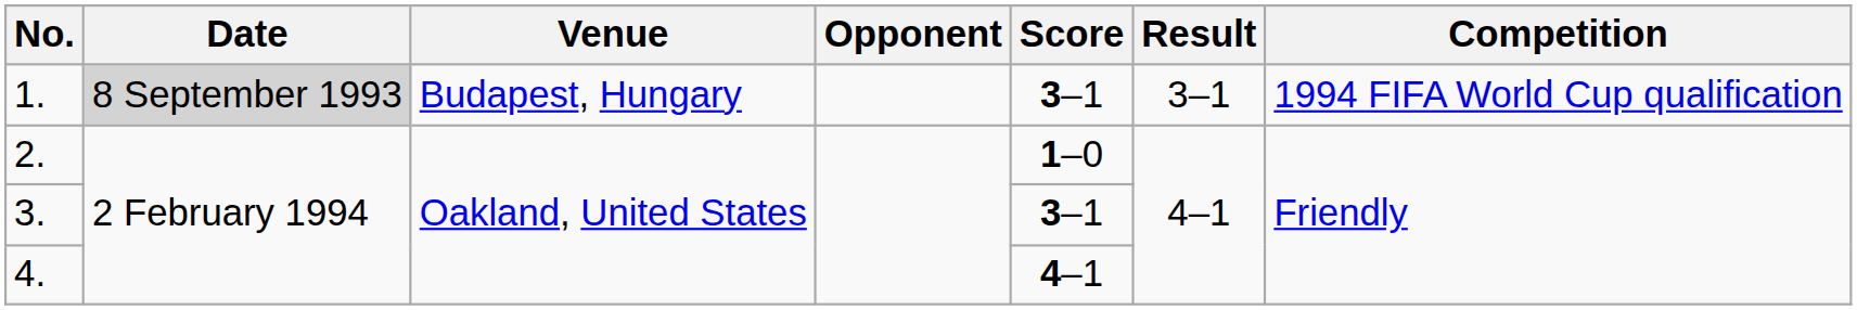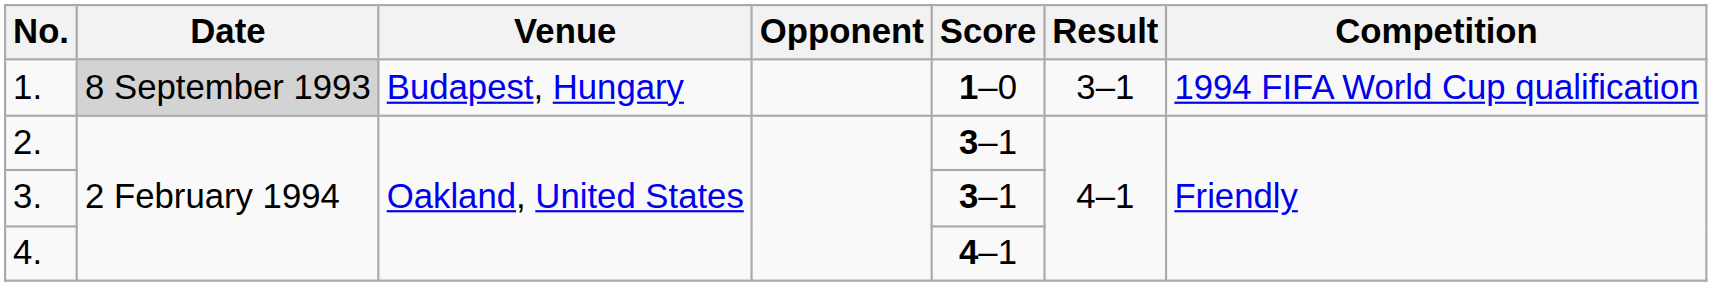 <table class="wikitable">
 <tr>
 <th>No.</th>
 <th>Date</th>
 <th>Venue</th>
 <th>Opponent</th>
 <th>Score</th>
 <th>Result</th>
 <th>Competition</th>
 </tr>
 <tr>
 <td>1.</td>
 <td style="background: lightgrey;">8 September 1993</td>
 <td><a href='#'>Budapest</a>, <a href='#'>Hungary</a></td>
 <td></td>
-<td align=center><strong>3</strong>–1</td>
+<td align=center><strong>1</strong>–0</td>
 <td align=center>3–1</td>
 <td><a href='#'>1994 FIFA World Cup qualification</a></td>
 </tr>
 <tr>
 <td>2.</td>
 <td rowspan=3>2 February 1994</td>
 <td rowspan=3><a href='#'>Oakland</a>, <a href='#'>United States</a></td>
 <td rowspan=3></td>
-<td align=center><strong>1</strong>–0</td>
+<td align=center><strong>3</strong>–1</td>
 <td rowspan=3 align=center>4–1</td>
 <td rowspan=3><a href='#'>Friendly</a></td>
 </tr>
 <tr>
 <td>3.</td>
 <td align=center><strong>3</strong>–1</td>
 </tr>
 <tr>
 <td>4.</td>
 <td align=center><strong>4</strong>–1</td>
 </tr>
 </table>
